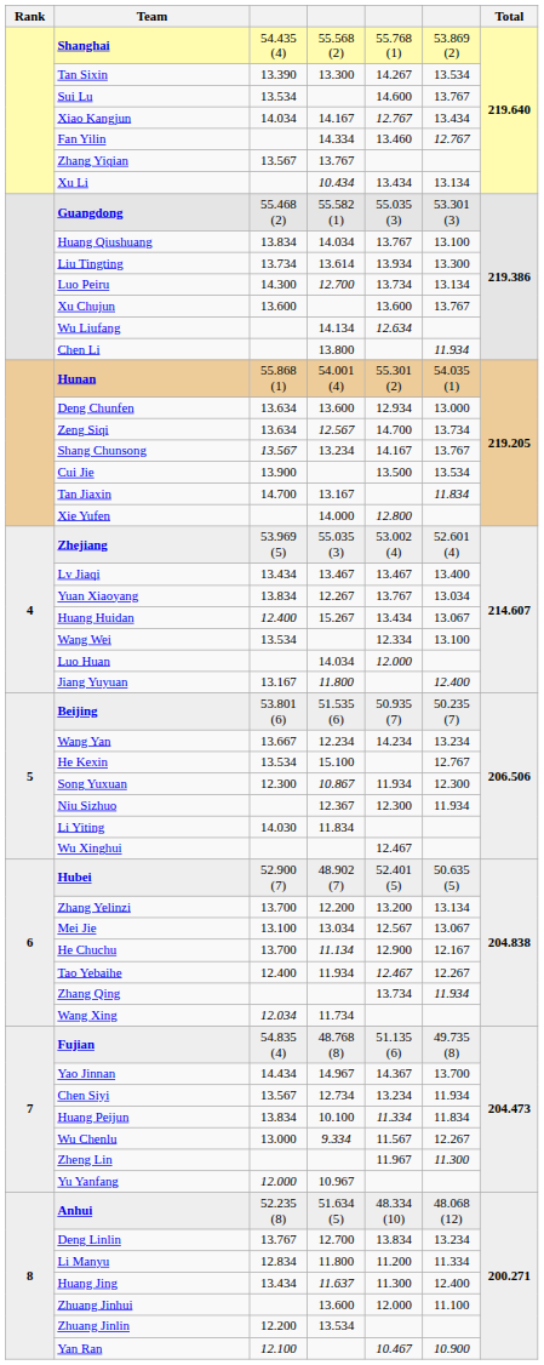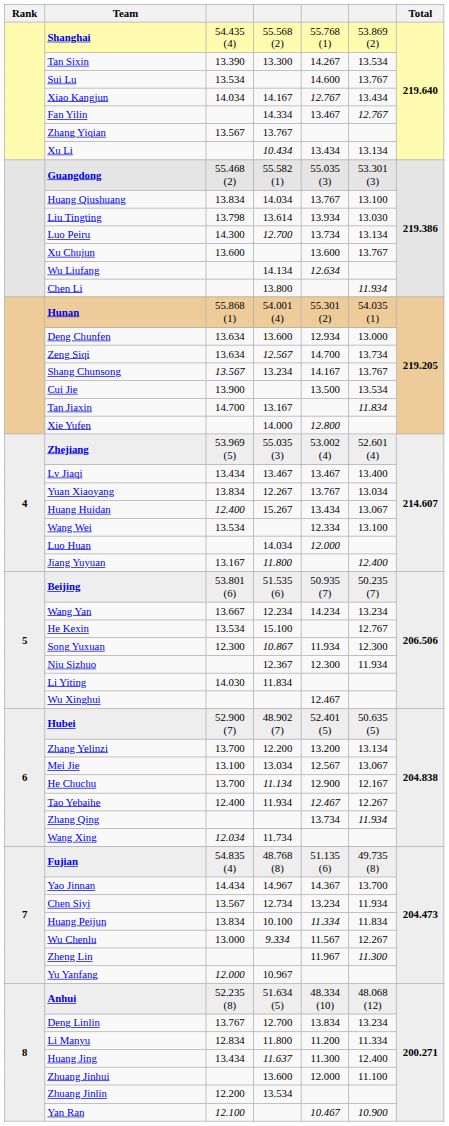 <table class="wikitable" style="text-align:center; font-size:95%">
 <tr>
 <th scope="col" style="width:50px;">Rank</th>
 <th scope="col" style="width:220px;">Team</th>
 <th scope="col" style="width:60px;"></th>
 <th scope="col" style="width:60px;"></th>
 <th scope="col" style="width:60px;"></th>
 <th scope="col" style="width:60px;"></th>
 <th scope="col" style="width:60px;">Total</th>
 </tr>
 <tr style="background:#fffcaf;">
 <td rowspan=7></td>
 <td style="text-align:left;"><strong><a href='#'>Shanghai</a></strong></td>
 <td>54.435 (4)</td>
 <td>55.568 (2)</td>
 <td>55.768 (1)</td>
 <td>53.869 (2)</td>
 <td rowspan=7><strong>219.640</strong></td>
 </tr>
 <tr>
 <td style="text-align:left;"><a href='#'>Tan Sixin</a></td>
 <td>13.390</td>
 <td>13.300</td>
 <td>14.267</td>
 <td>13.534</td>
 </tr>
 <tr>
 <td style="text-align:left;"><a href='#'>Sui Lu</a></td>
 <td>13.534</td>
 <td></td>
 <td>14.600</td>
 <td>13.767</td>
 </tr>
 <tr>
 <td style="text-align:left;"><a href='#'>Xiao Kangjun</a></td>
 <td>14.034</td>
 <td>14.167</td>
 <td><em>12.767</em></td>
 <td>13.434</td>
 </tr>
 <tr>
 <td style="text-align:left;"><a href='#'>Fan Yilin</a></td>
 <td></td>
 <td>14.334</td>
-<td>13.460</td>
+<td>13.467</td>
 <td><em>12.767</em></td>
 </tr>
 <tr>
 <td style="text-align:left;"><a href='#'>Zhang Yiqian</a></td>
 <td>13.567</td>
 <td>13.767</td>
 <td></td>
 <td></td>
 </tr>
 <tr>
 <td style="text-align:left;"><a href='#'>Xu Li</a></td>
 <td></td>
 <td><em>10.434</em></td>
 <td>13.434</td>
 <td>13.134</td>
 </tr>
 <tr style="background:#e5e5e5;">
 <td rowspan=7></td>
 <td style="text-align:left;"><strong><a href='#'>Guangdong</a></strong></td>
 <td>55.468 (2)</td>
 <td>55.582 (1)</td>
 <td>55.035 (3)</td>
 <td>53.301 (3)</td>
 <td rowspan=7><strong>219.386</strong></td>
 </tr>
 <tr>
 <td style="text-align:left;"><a href='#'>Huang Qiushuang</a></td>
 <td>13.834</td>
 <td>14.034</td>
 <td>13.767</td>
 <td>13.100</td>
 </tr>
 <tr>
 <td style="text-align:left;"><a href='#'>Liu Tingting</a></td>
-<td>13.734</td>
+<td>13.798</td>
 <td>13.614</td>
 <td>13.934</td>
-<td>13.300</td>
+<td>13.030</td>
 </tr>
 <tr>
 <td style="text-align:left;"><a href='#'>Luo Peiru</a></td>
 <td>14.300</td>
 <td><em>12.700</em></td>
 <td>13.734</td>
 <td>13.134</td>
 </tr>
 <tr>
 <td style="text-align:left;"><a href='#'>Xu Chujun</a></td>
 <td>13.600</td>
 <td></td>
 <td>13.600</td>
 <td>13.767</td>
 </tr>
 <tr>
 <td style="text-align:left;"><a href='#'>Wu Liufang</a></td>
 <td></td>
 <td>14.134</td>
 <td><em>12.634</em></td>
 <td></td>
 </tr>
 <tr>
 <td style="text-align:left;"><a href='#'>Chen Li</a></td>
 <td></td>
 <td>13.800</td>
 <td></td>
 <td><em>11.934</em></td>
 </tr>
 <tr style="background:#ec9;">
 <td rowspan=7></td>
 <td style="text-align:left;"><strong><a href='#'>Hunan</a></strong></td>
 <td>55.868 (1)</td>
 <td>54.001 (4)</td>
 <td>55.301 (2)</td>
 <td>54.035 (1)</td>
 <td rowspan=7><strong>219.205</strong></td>
 </tr>
 <tr>
 <td style="text-align:left;"><a href='#'>Deng Chunfen</a></td>
 <td>13.634</td>
 <td>13.600</td>
 <td>12.934</td>
 <td>13.000</td>
 </tr>
 <tr>
 <td style="text-align:left;"><a href='#'>Zeng Siqi</a></td>
 <td>13.634</td>
 <td><em>12.567</em></td>
 <td>14.700</td>
 <td>13.734</td>
 </tr>
 <tr>
 <td style="text-align:left;"><a href='#'>Shang Chunsong</a></td>
 <td><em>13.567</em></td>
 <td>13.234</td>
 <td>14.167</td>
 <td>13.767</td>
 </tr>
 <tr>
 <td style="text-align:left;"><a href='#'>Cui Jie</a></td>
 <td>13.900</td>
 <td></td>
 <td>13.500</td>
 <td>13.534</td>
 </tr>
 <tr>
 <td style="text-align:left;"><a href='#'>Tan Jiaxin</a></td>
 <td>14.700</td>
 <td>13.167</td>
 <td></td>
 <td><em>11.834</em></td>
 </tr>
 <tr>
 <td style="text-align:left;"><a href='#'>Xie Yufen</a></td>
 <td></td>
 <td>14.000</td>
 <td><em>12.800</em></td>
 <td></td>
 </tr>
 <tr style="background:#eee;">
 <td rowspan=7><strong>4</strong></td>
 <td style="text-align:left;"><strong><a href='#'>Zhejiang</a></strong></td>
 <td>53.969 (5)</td>
 <td>55.035 (3)</td>
 <td>53.002 (4)</td>
 <td>52.601 (4)</td>
 <td rowspan=7><strong>214.607</strong></td>
 </tr>
 <tr>
 <td style="text-align:left;"><a href='#'>Lv Jiaqi</a></td>
 <td>13.434</td>
 <td>13.467</td>
 <td>13.467</td>
 <td>13.400</td>
 </tr>
 <tr>
 <td style="text-align:left;"><a href='#'>Yuan Xiaoyang</a></td>
 <td>13.834</td>
 <td>12.267</td>
 <td>13.767</td>
 <td>13.034</td>
 </tr>
 <tr>
 <td style="text-align:left;"><a href='#'>Huang Huidan</a></td>
 <td><em>12.400</em></td>
 <td>15.267</td>
 <td>13.434</td>
 <td>13.067</td>
 </tr>
 <tr>
 <td style="text-align:left;"><a href='#'>Wang Wei</a></td>
 <td>13.534</td>
 <td></td>
 <td>12.334</td>
 <td>13.100</td>
 </tr>
 <tr>
 <td style="text-align:left;"><a href='#'>Luo Huan</a></td>
 <td></td>
 <td>14.034</td>
 <td><em>12.000</em></td>
 <td></td>
 </tr>
 <tr>
 <td style="text-align:left;"><a href='#'>Jiang Yuyuan</a></td>
 <td>13.167</td>
 <td><em>11.800</em></td>
 <td></td>
 <td><em>12.400</em></td>
 </tr>
 <tr style="background:#eee;">
 <td rowspan=7><strong>5</strong></td>
 <td style="text-align:left;"><strong><a href='#'>Beijing</a></strong></td>
 <td>53.801 (6)</td>
 <td>51.535 (6)</td>
 <td>50.935 (7)</td>
 <td>50.235 (7)</td>
 <td rowspan=7><strong>206.506</strong></td>
 </tr>
 <tr>
 <td style="text-align:left;"><a href='#'>Wang Yan</a></td>
 <td>13.667</td>
 <td>12.234</td>
 <td>14.234</td>
 <td>13.234</td>
 </tr>
 <tr>
 <td style="text-align:left;"><a href='#'>He Kexin</a></td>
 <td>13.534</td>
 <td>15.100</td>
 <td></td>
 <td>12.767</td>
 </tr>
 <tr>
 <td style="text-align:left;"><a href='#'>Song Yuxuan</a></td>
 <td>12.300</td>
 <td><em>10.867</em></td>
 <td>11.934</td>
 <td>12.300</td>
 </tr>
 <tr>
 <td style="text-align:left;"><a href='#'>Niu Sizhuo</a></td>
 <td></td>
 <td>12.367</td>
 <td>12.300</td>
 <td>11.934</td>
 </tr>
 <tr>
 <td style="text-align:left;"><a href='#'>Li Yiting</a></td>
 <td>14.030</td>
 <td>11.834</td>
 <td></td>
 <td></td>
 </tr>
 <tr>
 <td style="text-align:left;"><a href='#'>Wu Xinghui</a></td>
 <td></td>
 <td></td>
 <td>12.467</td>
 <td></td>
 </tr>
 <tr style="background:#eee;">
 <td rowspan=7><strong>6</strong></td>
 <td style="text-align:left;"><strong><a href='#'>Hubei</a></strong></td>
 <td>52.900 (7)</td>
 <td>48.902 (7)</td>
 <td>52.401 (5)</td>
 <td>50.635 (5)</td>
 <td rowspan=7><strong>204.838</strong></td>
 </tr>
 <tr>
 <td style="text-align:left;"><a href='#'>Zhang Yelinzi</a></td>
 <td>13.700</td>
 <td>12.200</td>
 <td>13.200</td>
 <td>13.134</td>
 </tr>
 <tr>
 <td style="text-align:left;"><a href='#'>Mei Jie</a></td>
 <td>13.100</td>
 <td>13.034</td>
 <td>12.567</td>
 <td>13.067</td>
 </tr>
 <tr>
 <td style="text-align:left;"><a href='#'>He Chuchu</a></td>
 <td>13.700</td>
 <td><em>11.134</em></td>
 <td>12.900</td>
 <td>12.167</td>
 </tr>
 <tr>
 <td style="text-align:left;"><a href='#'>Tao Yebaihe</a></td>
 <td>12.400</td>
 <td>11.934</td>
 <td><em>12.467</em></td>
 <td>12.267</td>
 </tr>
 <tr>
 <td style="text-align:left;"><a href='#'>Zhang Qing</a></td>
 <td></td>
 <td></td>
 <td>13.734</td>
 <td><em>11.934</em></td>
 </tr>
 <tr>
 <td style="text-align:left;"><a href='#'>Wang Xing</a></td>
 <td><em>12.034</em></td>
 <td>11.734</td>
 <td></td>
 <td></td>
 </tr>
 <tr style="background:#eee;">
 <td rowspan=7><strong>7</strong></td>
 <td style="text-align:left;"><strong><a href='#'>Fujian</a></strong></td>
 <td>54.835 (4)</td>
 <td>48.768 (8)</td>
 <td>51.135 (6)</td>
 <td>49.735 (8)</td>
 <td rowspan=7><strong>204.473</strong></td>
 </tr>
 <tr>
 <td style="text-align:left;"><a href='#'>Yao Jinnan</a></td>
 <td>14.434</td>
 <td>14.967</td>
 <td>14.367</td>
 <td>13.700</td>
 </tr>
 <tr>
 <td style="text-align:left;"><a href='#'>Chen Siyi</a></td>
 <td>13.567</td>
 <td>12.734</td>
 <td>13.234</td>
 <td>11.934</td>
 </tr>
 <tr>
 <td style="text-align:left;"><a href='#'>Huang Peijun</a></td>
 <td>13.834</td>
 <td>10.100</td>
 <td><em>11.334</em></td>
 <td>11.834</td>
 </tr>
 <tr>
 <td style="text-align:left;"><a href='#'>Wu Chenlu</a></td>
 <td>13.000</td>
 <td><em>9.334</em></td>
 <td>11.567</td>
 <td>12.267</td>
 </tr>
 <tr>
 <td style="text-align:left;"><a href='#'>Zheng Lin</a></td>
 <td></td>
 <td></td>
 <td>11.967</td>
 <td><em>11.300</em></td>
 </tr>
 <tr>
 <td style="text-align:left;"><a href='#'>Yu Yanfang</a></td>
 <td><em>12.000</em></td>
 <td>10.967</td>
 <td></td>
 <td></td>
 </tr>
 <tr style="background:#eee;">
 <td rowspan=7><strong>8</strong></td>
 <td style="text-align:left;"><strong><a href='#'>Anhui</a></strong></td>
 <td>52.235 (8)</td>
 <td>51.634 (5)</td>
 <td>48.334 (10)</td>
 <td>48.068 (12)</td>
 <td rowspan=7><strong>200.271</strong></td>
 </tr>
 <tr>
 <td style="text-align:left;"><a href='#'>Deng Linlin</a></td>
 <td>13.767</td>
 <td>12.700</td>
 <td>13.834</td>
 <td>13.234</td>
 </tr>
 <tr>
 <td style="text-align:left;"><a href='#'>Li Manyu</a></td>
 <td>12.834</td>
 <td>11.800</td>
 <td>11.200</td>
 <td>11.334</td>
 </tr>
 <tr>
 <td style="text-align:left;"><a href='#'>Huang Jing</a></td>
 <td>13.434</td>
 <td><em>11.637</em></td>
 <td>11.300</td>
 <td>12.400</td>
 </tr>
 <tr>
 <td style="text-align:left;"><a href='#'>Zhuang Jinhui</a></td>
 <td></td>
 <td>13.600</td>
 <td>12.000</td>
 <td>11.100</td>
 </tr>
 <tr>
 <td style="text-align:left;"><a href='#'>Zhuang Jinlin</a></td>
 <td>12.200</td>
 <td>13.534</td>
 <td></td>
 <td></td>
 </tr>
 <tr>
 <td style="text-align:left;"><a href='#'>Yan Ran</a></td>
 <td><em>12.100</em></td>
 <td></td>
 <td><em>10.467</em></td>
 <td><em>10.900</em></td>
 </tr>
 </table>
